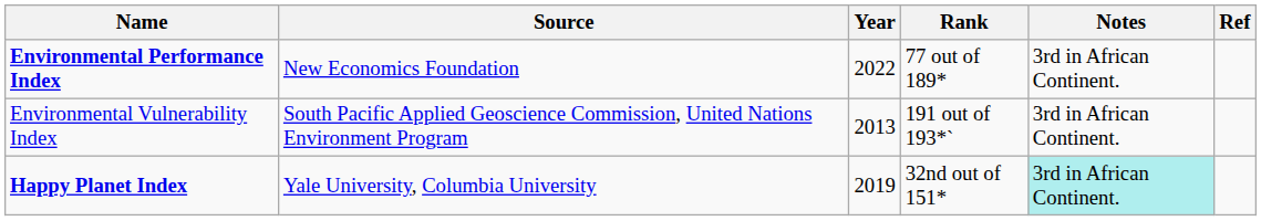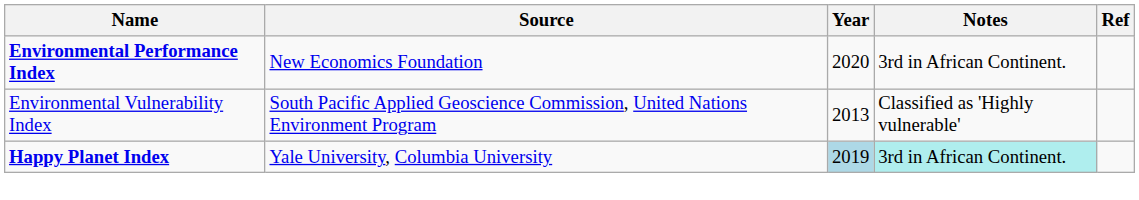 <table class="wikitable" style="font-size:90%;">
 <tr>
 <th>Name</th>
 <th>Source</th>
 <th>Year</th>
-<th>Rank</th>
 <th>Notes</th>
 <th>Ref</th>
 </tr>
 <tr>
 <td><strong><a href='#'>Environmental Performance Index</a></strong></td>
 <td><a href='#'>New Economics Foundation</a></td>
-<td>2022</td>
-<td>77 out of 189*</td>
+<td>2020</td>
 <td>3rd in African Continent.</td>
 <td></td>
 </tr>
 <tr>
 <td><a href='#'>Environmental Vulnerability Index</a></td>
 <td><a href='#'>South Pacific Applied Geoscience Commission</a>, <a href='#'>United Nations Environment Program</a></td>
 <td>2013</td>
-<td>191 out of 193*`</td>
-<td>3rd in African Continent.</td>
+<td>Classified as 'Highly vulnerable'</td>
 <td></td>
 </tr>
 <tr>
 <td><strong><a href='#'>Happy Planet Index</a></strong></td>
 <td><a href='#'>Yale University</a>, <a href='#'>Columbia University</a></td>
-<td>2019</td>
-<td>32nd out of 151*</td>
+<td style="background: lightblue;">2019</td>
 <td style="background: paleturquoise;">3rd in African Continent.</td>
 <td></td>
 </tr>
 </table>
